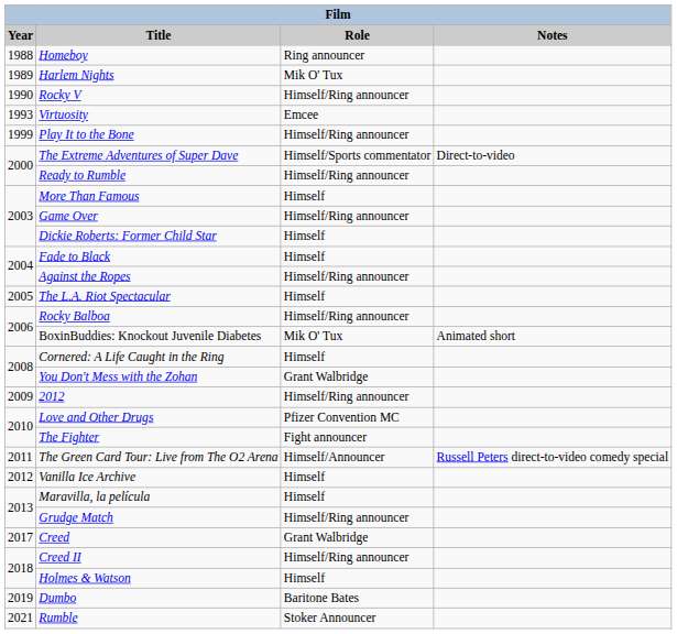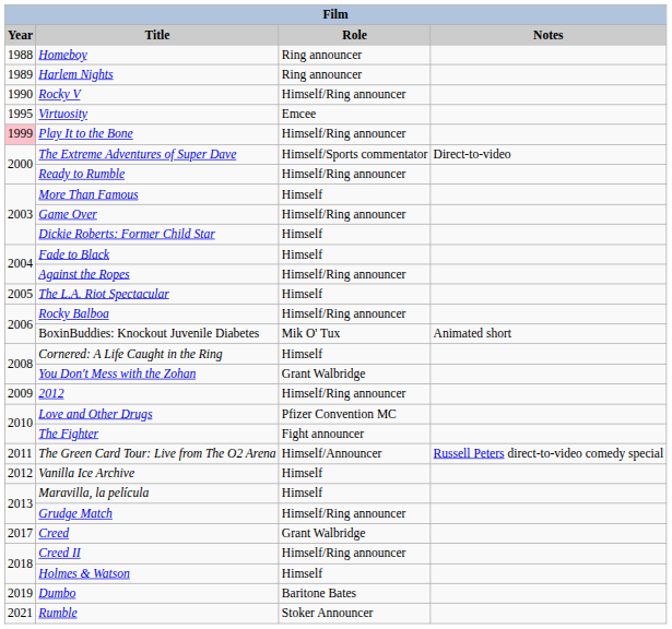 <table class="wikitable">
 <tr style="text-align:center;">
 <th colspan=4 style="background:#B0C4DE;">Film</th>
 </tr>
 <tr style="text-align:center;">
 <th style="background:#ccc;">Year</th>
 <th style="background:#ccc;">Title</th>
 <th style="background:#ccc;">Role</th>
 <th style="background:#ccc;">Notes</th>
 </tr>
 <tr>
 <td>1988</td>
 <td><em><a href='#'>Homeboy</a></em></td>
 <td>Ring announcer</td>
 <td></td>
 </tr>
 <tr>
 <td>1989</td>
 <td><em><a href='#'>Harlem Nights</a></em></td>
-<td>Mik O' Tux</td>
+<td>Ring announcer</td>
 <td></td>
 </tr>
 <tr>
 <td>1990</td>
 <td><em><a href='#'>Rocky V</a></em></td>
 <td>Himself/Ring announcer</td>
 <td></td>
 </tr>
 <tr>
-<td>1993</td>
+<td>1995</td>
 <td><em><a href='#'>Virtuosity</a></em></td>
 <td>Emcee</td>
 <td></td>
 </tr>
 <tr>
-<td>1999</td>
+<td style="background: pink;">1999</td>
 <td><em><a href='#'>Play It to the Bone</a></em></td>
 <td>Himself/Ring announcer</td>
 <td></td>
 </tr>
 <tr>
 <td rowspan=2>2000</td>
 <td><em><a href='#'>The Extreme Adventures of Super Dave</a></em></td>
 <td>Himself/Sports commentator</td>
 <td>Direct-to-video</td>
 </tr>
 <tr>
 <td><em><a href='#'>Ready to Rumble</a></em></td>
 <td>Himself/Ring announcer</td>
 <td></td>
 </tr>
 <tr>
 <td rowspan=3>2003</td>
 <td><em><a href='#'>More Than Famous</a></em></td>
 <td>Himself</td>
 <td></td>
 </tr>
 <tr>
 <td><em><a href='#'>Game Over</a></em></td>
 <td>Himself/Ring announcer</td>
 <td></td>
 </tr>
 <tr>
 <td><em><a href='#'>Dickie Roberts: Former Child Star</a></em></td>
 <td>Himself</td>
 <td></td>
 </tr>
 <tr>
 <td rowspan=2>2004</td>
 <td><em><a href='#'>Fade to Black</a></em></td>
 <td>Himself</td>
 <td></td>
 </tr>
 <tr>
 <td><em><a href='#'>Against the Ropes</a></em></td>
 <td>Himself/Ring announcer</td>
 <td></td>
 </tr>
 <tr>
 <td>2005</td>
 <td><em><a href='#'>The L.A. Riot Spectacular</a></em></td>
 <td>Himself</td>
 <td></td>
 </tr>
 <tr>
 <td rowspan=2>2006</td>
 <td><em><a href='#'>Rocky Balboa</a></em></td>
 <td>Himself/Ring announcer</td>
 <td></td>
 </tr>
 <tr>
 <td>BoxinBuddies: Knockout Juvenile Diabetes</td>
 <td>Mik O' Tux</td>
 <td>Animated short</td>
 </tr>
 <tr>
 <td rowspan=2>2008</td>
 <td><em>Cornered: A Life Caught in the Ring</em></td>
 <td>Himself</td>
 <td></td>
 </tr>
 <tr>
 <td><em><a href='#'>You Don't Mess with the Zohan</a></em></td>
 <td>Grant Walbridge</td>
 <td></td>
 </tr>
 <tr>
 <td>2009</td>
 <td><em><a href='#'>2012</a></em></td>
 <td>Himself/Ring announcer</td>
 <td></td>
 </tr>
 <tr>
 <td rowspan=2>2010</td>
 <td><em><a href='#'>Love and Other Drugs</a></em></td>
 <td>Pfizer Convention MC</td>
 <td></td>
 </tr>
 <tr>
 <td><em><a href='#'>The Fighter</a></em></td>
 <td>Fight announcer</td>
 <td></td>
 </tr>
 <tr>
 <td>2011</td>
 <td><em>The Green Card Tour: Live from The O2 Arena</em></td>
 <td>Himself/Announcer</td>
 <td><a href='#'>Russell Peters</a> direct-to-video comedy special</td>
 </tr>
 <tr>
 <td>2012</td>
 <td><em>Vanilla Ice Archive</em></td>
 <td>Himself</td>
 <td></td>
 </tr>
 <tr>
 <td rowspan=2>2013</td>
 <td><em>Maravilla, la película</em></td>
 <td>Himself</td>
 <td></td>
 </tr>
 <tr>
 <td><em><a href='#'>Grudge Match</a></em></td>
 <td>Himself/Ring announcer</td>
 <td></td>
 </tr>
 <tr>
 <td>2017</td>
 <td><em><a href='#'>Creed</a></em></td>
 <td>Grant Walbridge</td>
 <td></td>
 </tr>
 <tr>
 <td rowspan=2>2018</td>
 <td><em><a href='#'>Creed II</a></em></td>
 <td>Himself/Ring announcer</td>
 <td></td>
 </tr>
 <tr>
 <td><em><a href='#'>Holmes & Watson</a></em></td>
 <td>Himself</td>
 <td></td>
 </tr>
 <tr>
 <td>2019</td>
 <td><em><a href='#'>Dumbo</a></em></td>
 <td>Baritone Bates</td>
 <td></td>
 </tr>
 <tr>
 <td>2021</td>
 <td><em><a href='#'>Rumble</a></em></td>
 <td>Stoker Announcer</td>
 <td></td>
 </tr>
 </table>
